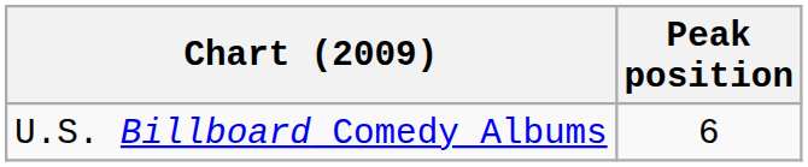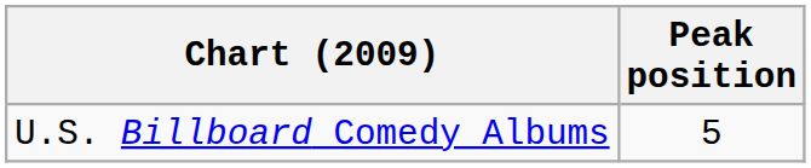 <table class="wikitable sortable">
 <tr>
 <th>Chart (2009)</th>
 <th>Peak<br>position</th>
 </tr>
 <tr>
 <td>U.S. <a href='#'><em>Billboard</em> Comedy Albums</a></td>
-<td align="center">6</td>
+<td align="center">5</td>
 </tr>
 </table>
